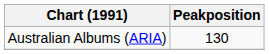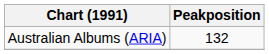 <table class="wikitable">
 <tr>
 <th>Chart (1991)</th>
 <th>Peakposition</th>
 </tr>
 <tr>
 <td>Australian Albums (<a href='#'>ARIA</a>)</td>
-<td align="center">130</td>
+<td align="center">132</td>
 </tr>
 <tr>
 </tr>
 </table>
